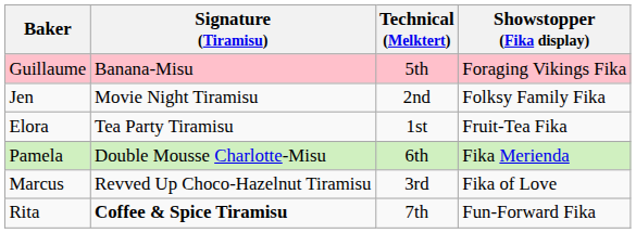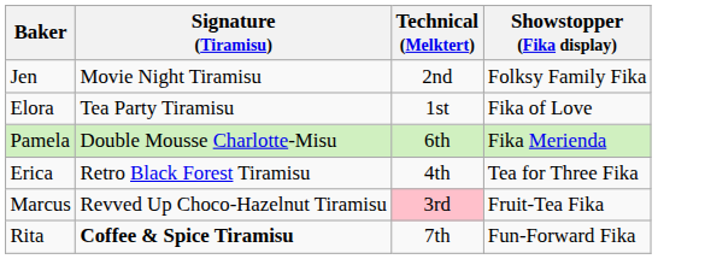 <table class="wikitable" style="text-align:center;">
 <tr>
 <th>Baker</th>
 <th>Signature<br><small>(<a href='#'>Tiramisu</a>)</small></th>
 <th>Technical<br><small>(<a href='#'>Melktert</a>)</small></th>
 <th>Showstopper<br><small>(<a href='#'>Fika</a> display)</small></th>
-</tr>
-<tr bgcolor=pink>
-<td align="left">Guillaume</td>
-<td align="left">Banana-Misu</td>
-<td>5th</td>
-<td align="left">Foraging Vikings Fika</td>
 </tr>
 <tr>
 <td align="left">Jen</td>
 <td align="left">Movie Night Tiramisu</td>
 <td>2nd</td>
 <td align="left">Folksy Family Fika</td>
 </tr>
 <tr>
 <td align="left">Elora</td>
 <td align="left">Tea Party Tiramisu</td>
 <td>1st</td>
-<td align="left">Fruit-Tea Fika</td>
+<td align="left">Fika of Love</td>
 </tr>
 <tr style="background:#d0f0c0;">
 <td align="left">Pamela</td>
 <td align="left">Double Mousse <a href='#'>Charlotte</a>-Misu</td>
 <td>6th</td>
 <td align="left">Fika <a href='#'>Merienda</a></td>
 </tr>
 <tr>
+<td align="left">Erica</td>
+<td align="left">Retro <a href='#'>Black Forest</a> Tiramisu</td>
+<td>4th</td>
+<td align="left">Tea for Three Fika</td>
+</tr>
+<tr>
 <td align="left">Marcus</td>
 <td align="left">Revved Up Choco-Hazelnut Tiramisu</td>
-<td>3rd</td>
-<td align="left">Fika of Love</td>
+<td style="background: pink;">3rd</td>
+<td align="left">Fruit-Tea Fika</td>
 </tr>
 <tr>
 <td align="left">Rita</td>
 <td align="left"><strong>Coffee & Spice Tiramisu</strong></td>
 <td>7th</td>
 <td align="left">Fun-Forward Fika</td>
 </tr>
 </table>
